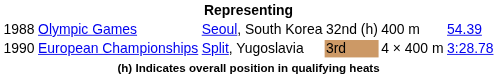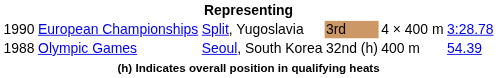 <table>
 <tr>
 <th colspan=6>Representing </th>
+</tr>
+<tr>
+<td>1990</td>
+<td><a href='#'>European Championships</a></td>
+<td><a href='#'>Split</a>, Yugoslavia</td>
+<td bgcolor=cc9966>3rd</td>
+<td>4 × 400 m</td>
+<td><a href='#'>3:28.78</a></td>
 </tr>
 <tr>
 <td>1988</td>
 <td><a href='#'>Olympic Games</a></td>
 <td><a href='#'>Seoul</a>, South Korea</td>
 <td>32nd (h)</td>
 <td>400 m</td>
 <td><a href='#'>54.39</a></td>
 </tr>
 <tr>
-<td>1990</td>
-<td><a href='#'>European Championships</a></td>
-<td><a href='#'>Split</a>, Yugoslavia</td>
-<td bgcolor=cc9966>3rd</td>
-<td>4 × 400 m</td>
-<td><a href='#'>3:28.78</a></td>
-</tr>
-<tr>
 <th colspan=6><small><strong> (h) Indicates overall position in qualifying heats</strong></small></th>
 </tr>
 </table>
